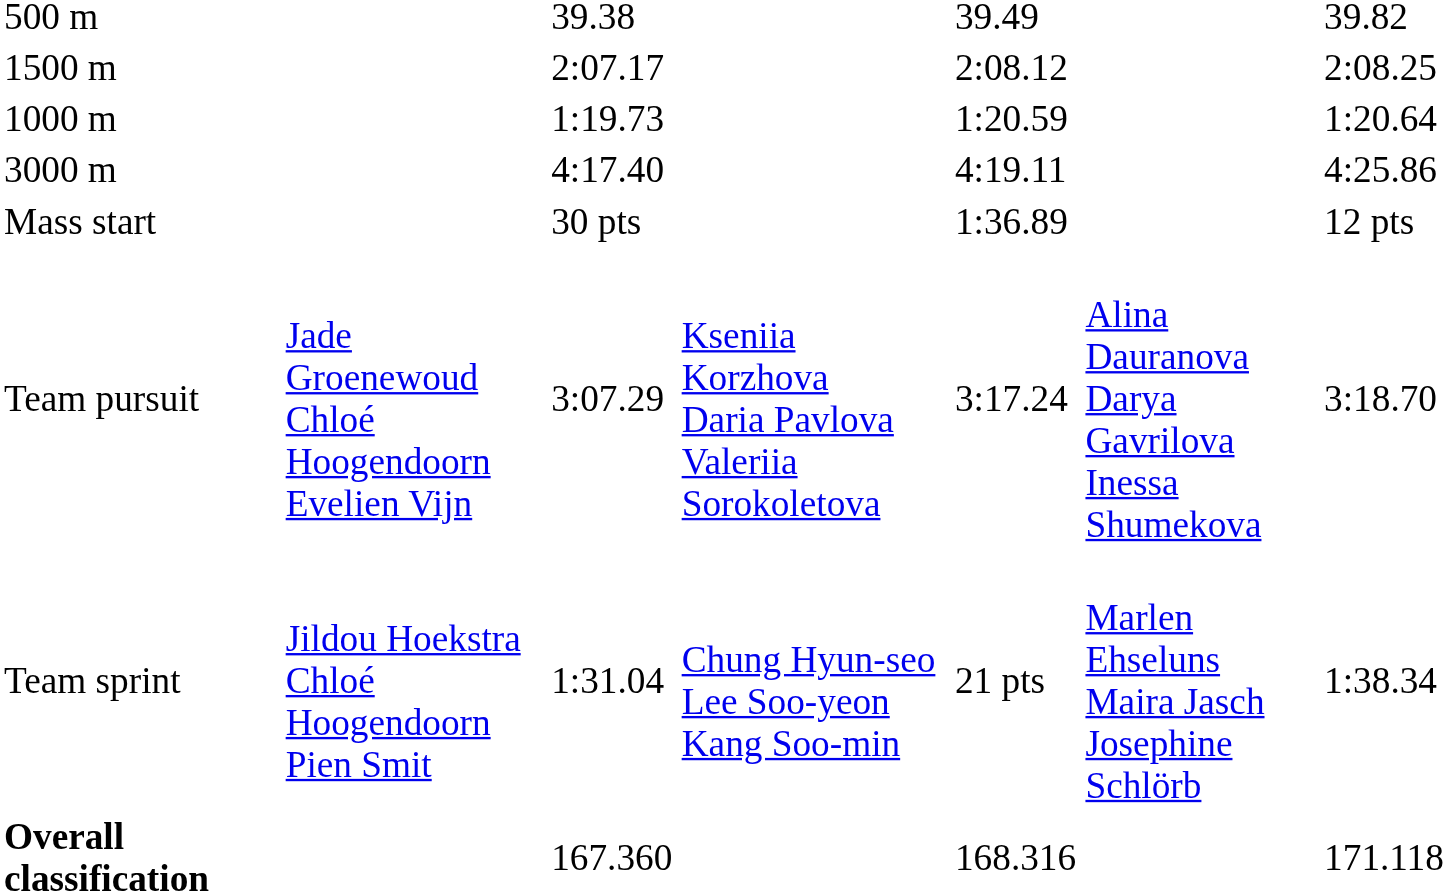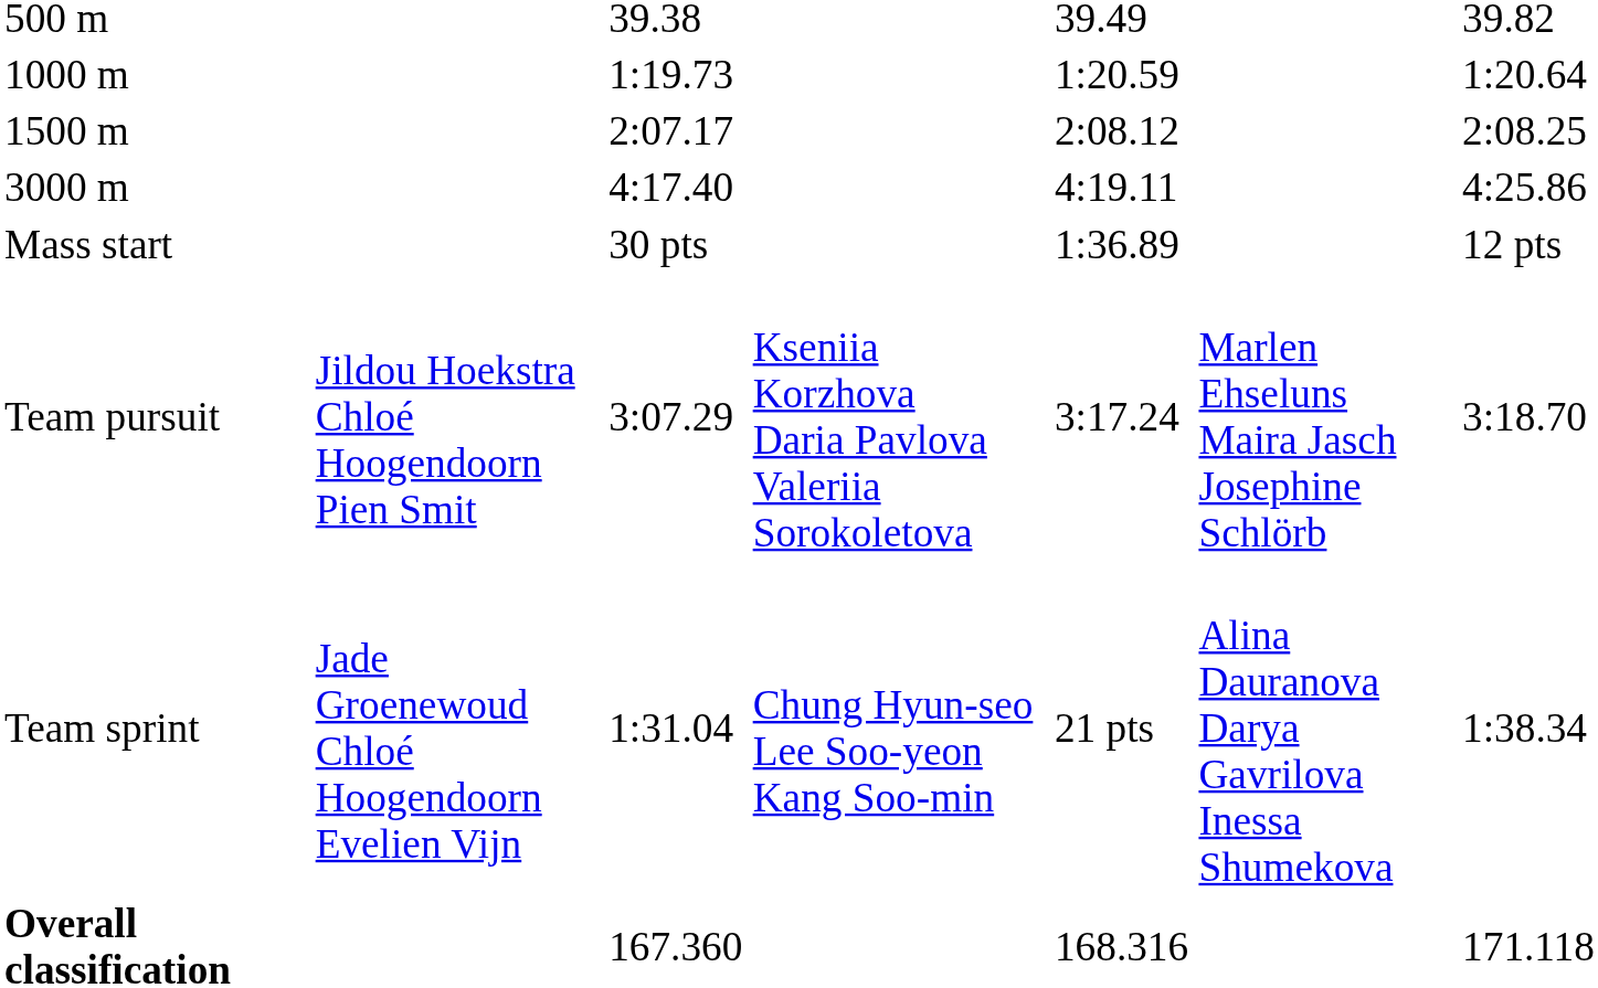 <table>
 <tr>
 <td>500 m</td>
 <td></td>
 <td>39.38</td>
 <td></td>
 <td>39.49</td>
 <td></td>
 <td>39.82</td>
 </tr>
 <tr>
+<td>1000 m</td>
+<td></td>
+<td>1:19.73</td>
+<td></td>
+<td>1:20.59</td>
+<td></td>
+<td>1:20.64</td>
+</tr>
+<tr>
 <td>1500 m</td>
 <td></td>
 <td>2:07.17</td>
 <td></td>
 <td>2:08.12</td>
 <td></td>
 <td>2:08.25</td>
-</tr>
-<tr>
-<td>1000 m</td>
-<td></td>
-<td>1:19.73</td>
-<td></td>
-<td>1:20.59</td>
-<td></td>
-<td>1:20.64</td>
 </tr>
 <tr>
 <td>3000 m</td>
 <td></td>
 <td>4:17.40</td>
 <td></td>
 <td>4:19.11</td>
 <td></td>
 <td>4:25.86</td>
 </tr>
 <tr>
 <td>Mass start</td>
 <td></td>
 <td>30 pts</td>
 <td></td>
 <td>1:36.89</td>
 <td></td>
 <td>12 pts</td>
 </tr>
 <tr>
 <td>Team pursuit</td>
-<td><br><a href='#'>Jade Groenewoud</a><br><a href='#'>Chloé Hoogendoorn</a><br><a href='#'>Evelien Vijn</a></td>
+<td><br><a href='#'>Jildou Hoekstra</a><br><a href='#'>Chloé Hoogendoorn</a><br><a href='#'>Pien Smit</a></td>
 <td>3:07.29</td>
 <td><br><a href='#'>Kseniia Korzhova</a><br><a href='#'>Daria Pavlova</a><br><a href='#'>Valeriia Sorokoletova</a></td>
 <td>3:17.24</td>
-<td><br><a href='#'>Alina Dauranova</a><br><a href='#'>Darya Gavrilova</a><br><a href='#'>Inessa Shumekova</a></td>
+<td><br><a href='#'>Marlen Ehseluns</a><br><a href='#'>Maira Jasch</a><br><a href='#'>Josephine Schlörb</a></td>
 <td>3:18.70</td>
 </tr>
 <tr>
 <td>Team sprint</td>
-<td><br><a href='#'>Jildou Hoekstra</a><br><a href='#'>Chloé Hoogendoorn</a><br><a href='#'>Pien Smit</a></td>
+<td><br><a href='#'>Jade Groenewoud</a><br><a href='#'>Chloé Hoogendoorn</a><br><a href='#'>Evelien Vijn</a></td>
 <td>1:31.04</td>
 <td><br><a href='#'>Chung Hyun-seo</a><br><a href='#'>Lee Soo-yeon</a><br><a href='#'>Kang Soo-min</a></td>
 <td>21 pts</td>
-<td><br><a href='#'>Marlen Ehseluns</a><br><a href='#'>Maira Jasch</a><br><a href='#'>Josephine Schlörb</a></td>
+<td><br><a href='#'>Alina Dauranova</a><br><a href='#'>Darya Gavrilova</a><br><a href='#'>Inessa Shumekova</a></td>
 <td>1:38.34</td>
 </tr>
 <tr>
 <td align=left><strong>Overall classification</strong></td>
 <td></td>
 <td>167.360</td>
 <td></td>
 <td>168.316</td>
 <td></td>
 <td>171.118</td>
 </tr>
 </table>
